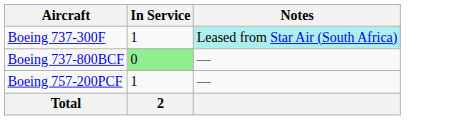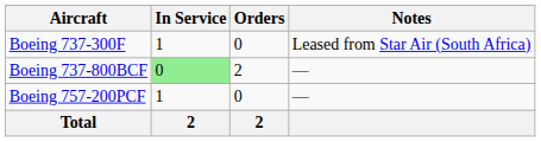 <table class="wikitable">
 <tr>
 <th>Aircraft</th>
 <th>In Service</th>
+<th>Orders</th>
 <th>Notes</th>
 </tr>
 <tr>
 <td><a href='#'>Boeing 737-300F</a></td>
 <td>1</td>
-<td style="background: paleturquoise;">Leased from <a href='#'>Star Air (South Africa)</a></td>
+<td>0</td>
+<td>Leased from <a href='#'>Star Air (South Africa)</a></td>
 </tr>
 <tr>
 <td><a href='#'>Boeing 737-800BCF</a></td>
 <td style="background: lightgreen;">0</td>
+<td>2</td>
 <td>—</td>
 </tr>
 <tr>
 <td><a href='#'>Boeing 757-200PCF</a></td>
 <td>1</td>
+<td>0</td>
 <td>—</td>
 </tr>
 <tr>
 <th>Total</th>
 <th>2</th>
+<th>2</th>
 <th></th>
 </tr>
 </table>
